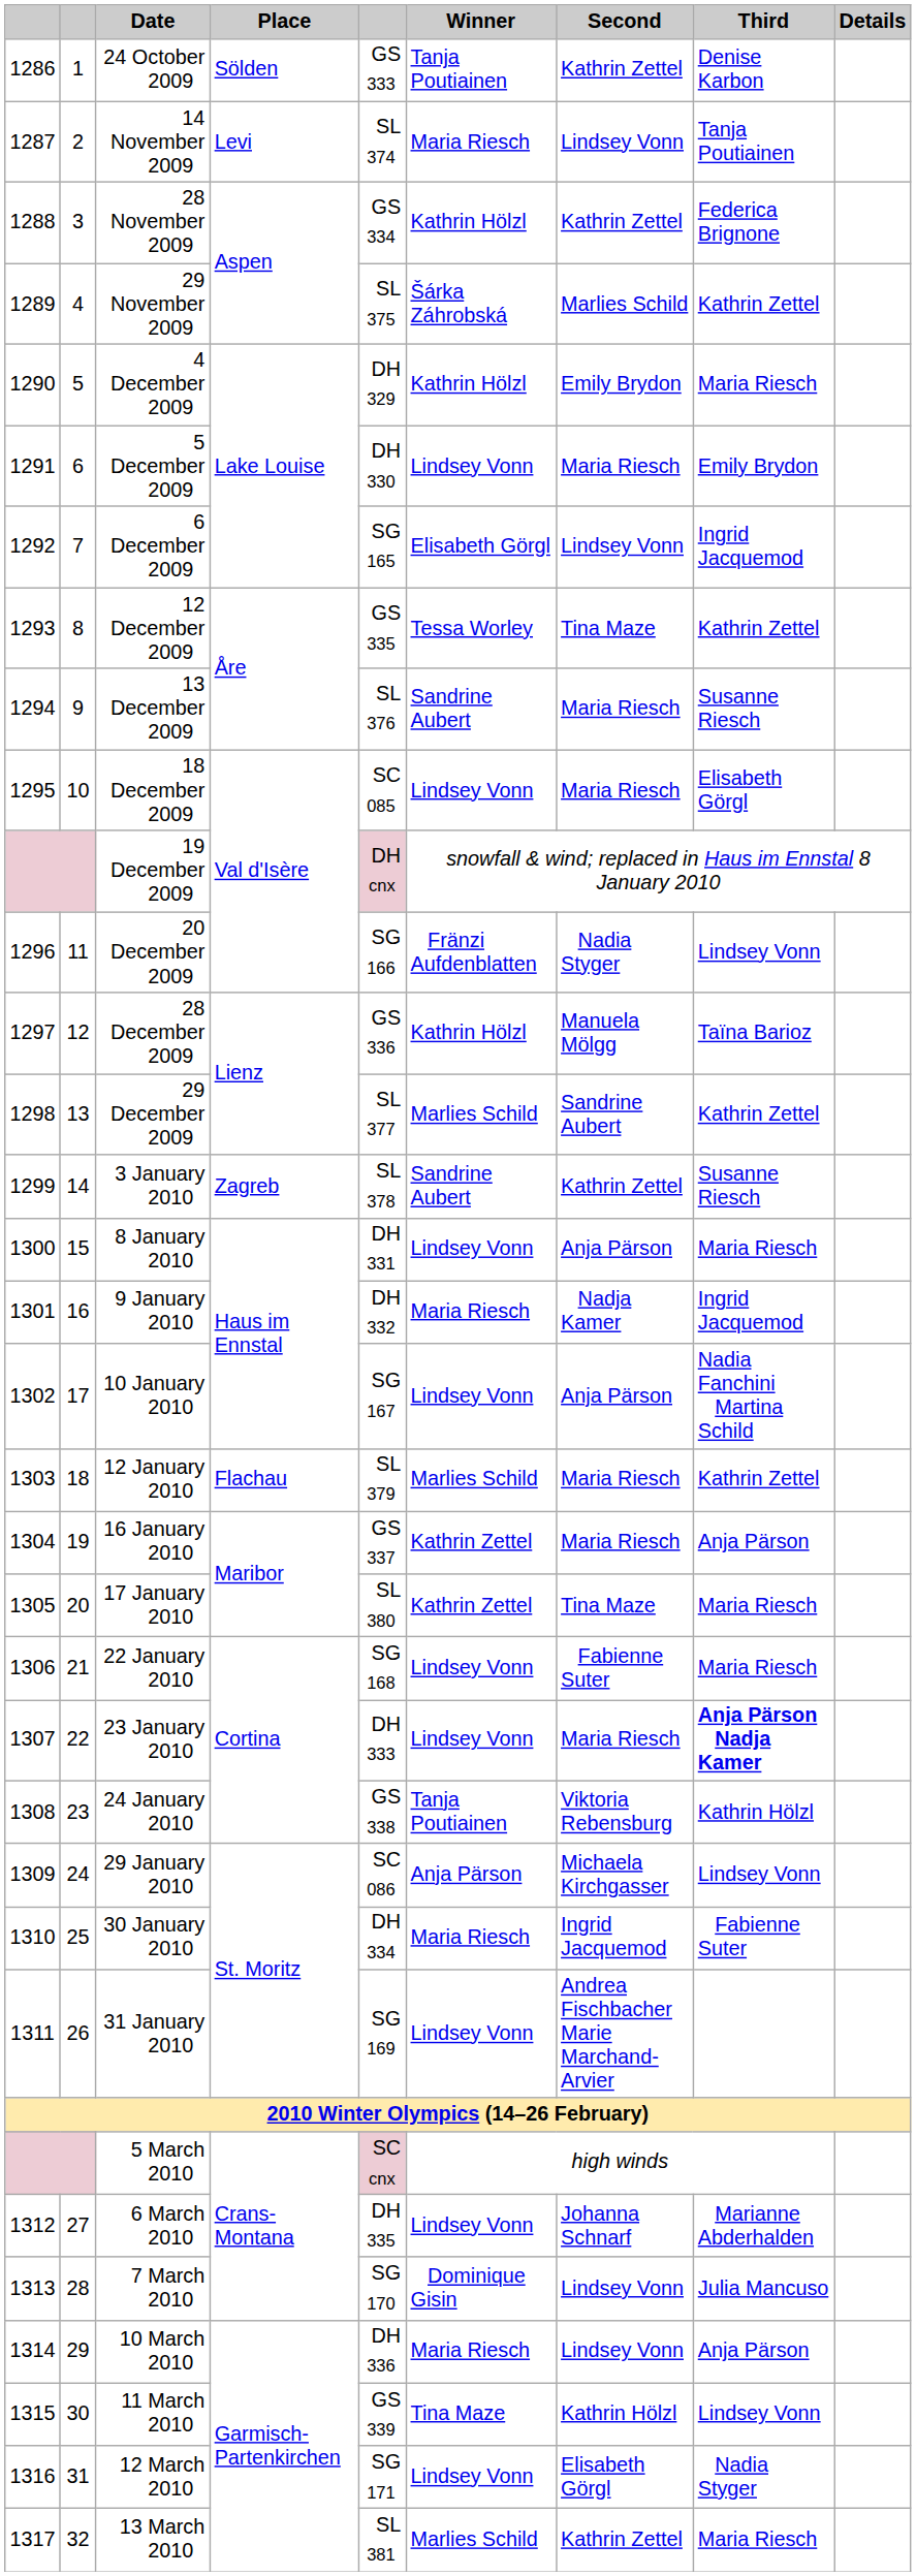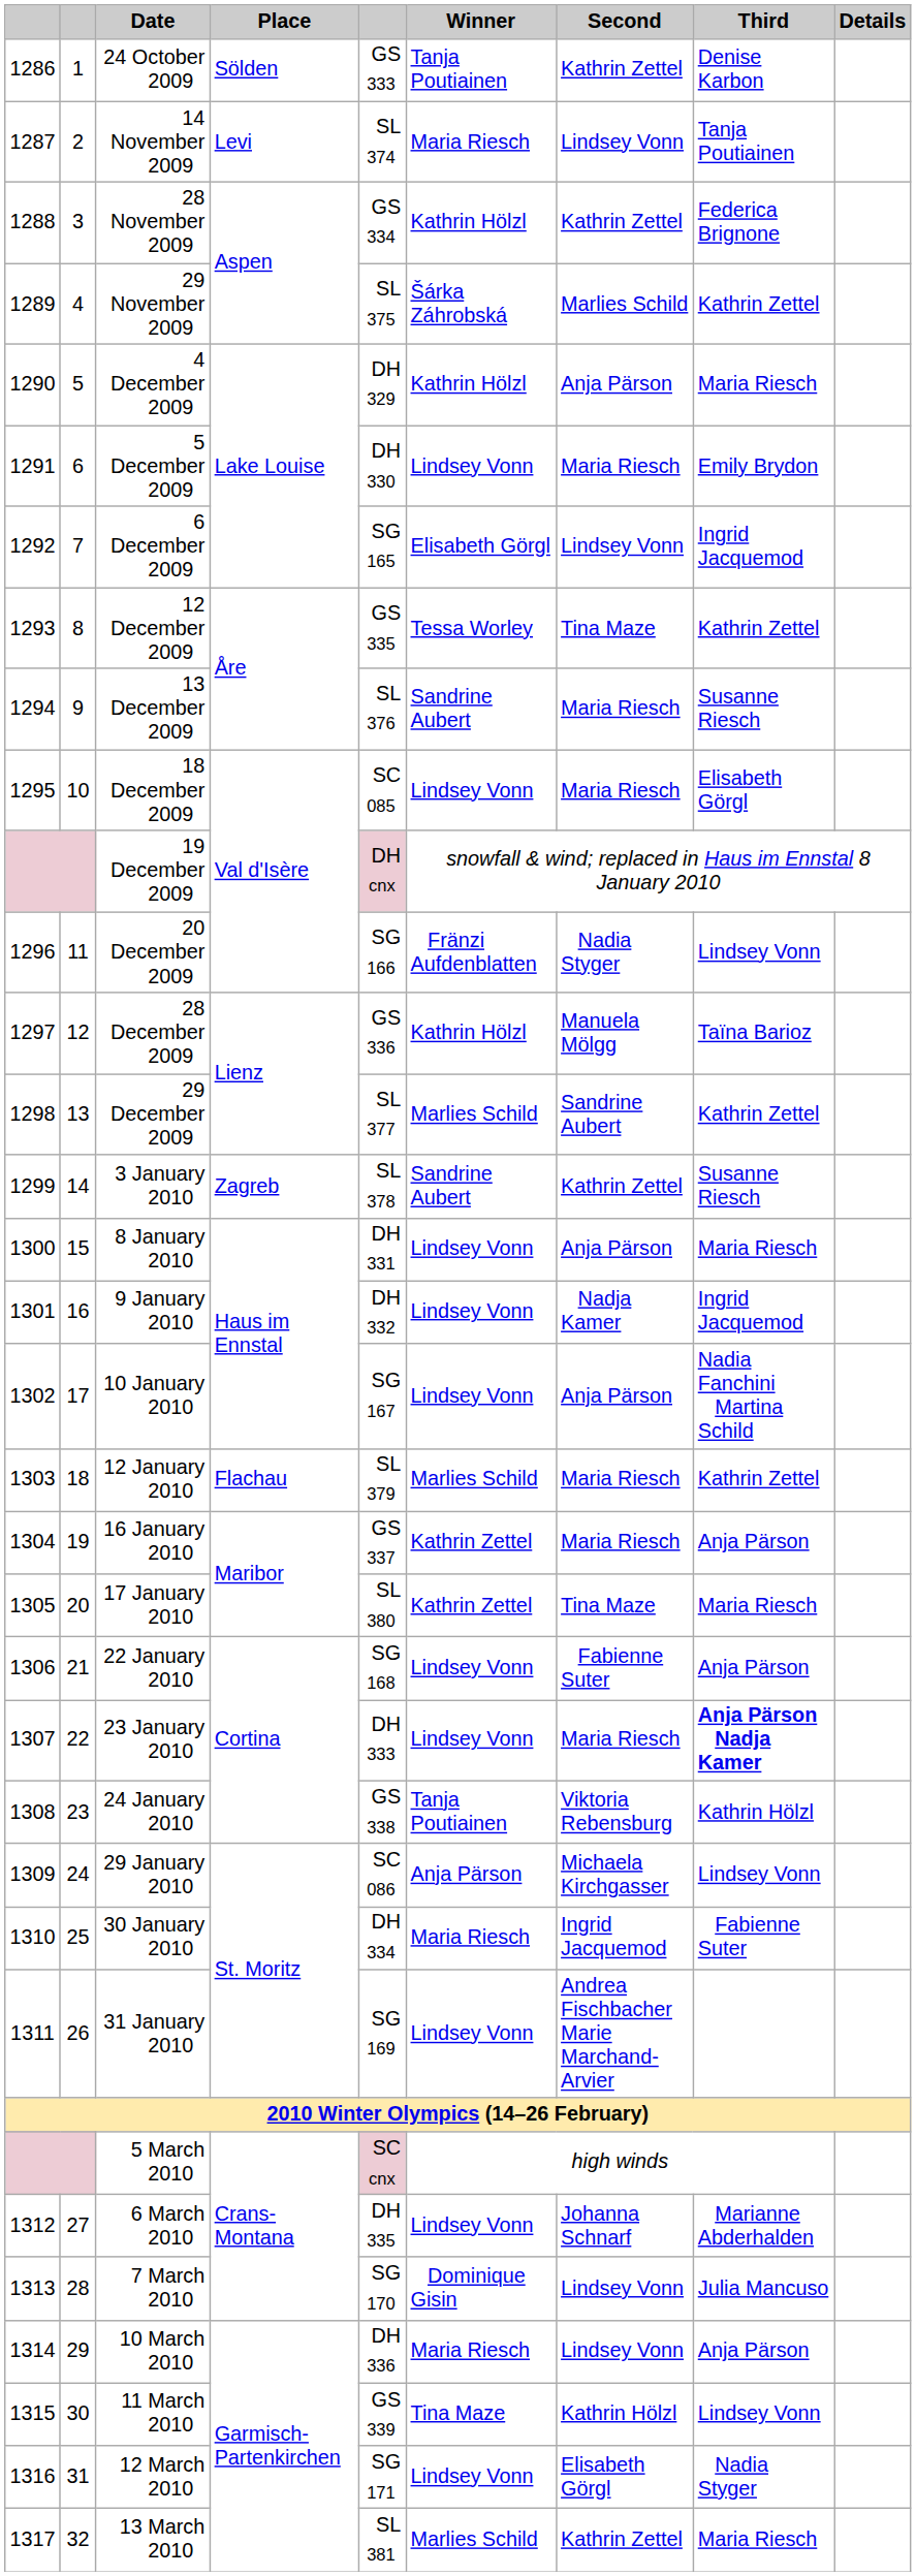 <table class="wikitable plainrowheaders" style="background:#fff; font-size:86%; line-height:16px; border:grey solid 1px; border-collapse:collapse;">
 <tr style="background:#ccc; text-align:center;">
 <td align="center" width="30"></td>
 <td align="center" width="40"></td>
 <td align="center" width="130"><strong>Date</strong></td>
 <td align="center" width="180"><strong>Place</strong></td>
 <td align="center" width="42"></td>
 <td align="center" width="185"><strong>Winner</strong></td>
 <td align="center" width="185"><strong>Second</strong></td>
 <td align="center" width="185"><strong>Third</strong></td>
 <td align="center" width="10"><strong>Details</strong></td>
 </tr>
 <tr>
 <td align=center>1286</td>
 <td align=center>1</td>
 <td align=right>24 October 2009  </td>
 <td> <a href='#'>Sölden</a></td>
 <td align=right>GS <sub>333</sub> </td>
 <td> <a href='#'>Tanja Poutiainen</a></td>
 <td> <a href='#'>Kathrin Zettel</a></td>
 <td> <a href='#'>Denise Karbon</a></td>
 <td></td>
 </tr>
 <tr>
 <td align=center>1287</td>
 <td align=center>2</td>
 <td align=right>14 November 2009  </td>
 <td> <a href='#'>Levi</a></td>
 <td align=right>SL <sub>374</sub> </td>
 <td> <a href='#'>Maria Riesch</a></td>
 <td> <a href='#'>Lindsey Vonn</a></td>
 <td> <a href='#'>Tanja Poutiainen</a></td>
 <td></td>
 </tr>
 <tr>
 <td align=center>1288</td>
 <td align=center>3</td>
 <td align=right>28 November 2009  </td>
 <td rowspan=2> <a href='#'>Aspen</a></td>
 <td align=right>GS <sub>334</sub> </td>
 <td> <a href='#'>Kathrin Hölzl</a></td>
 <td> <a href='#'>Kathrin Zettel</a></td>
 <td> <a href='#'>Federica Brignone</a></td>
 <td></td>
 </tr>
 <tr>
 <td align=center>1289</td>
 <td align=center>4</td>
 <td align=right>29 November 2009  </td>
 <td align=right>SL <sub>375</sub> </td>
 <td> <a href='#'>Šárka Záhrobská</a></td>
 <td> <a href='#'>Marlies Schild</a></td>
 <td> <a href='#'>Kathrin Zettel</a></td>
 <td></td>
 </tr>
 <tr>
 <td align=center>1290</td>
 <td align=center>5</td>
 <td align=right>4 December 2009  </td>
 <td rowspan=3> <a href='#'>Lake Louise</a></td>
 <td align=right>DH <sub>329</sub> </td>
 <td> <a href='#'>Kathrin Hölzl</a></td>
-<td> <a href='#'>Emily Brydon</a></td>
+<td> <a href='#'>Anja Pärson</a></td>
 <td> <a href='#'>Maria Riesch</a></td>
 <td></td>
 </tr>
 <tr>
 <td align=center>1291</td>
 <td align=center>6</td>
 <td align=right>5 December 2009  </td>
 <td align=right>DH <sub>330</sub> </td>
 <td> <a href='#'>Lindsey Vonn</a></td>
 <td> <a href='#'>Maria Riesch</a></td>
 <td> <a href='#'>Emily Brydon</a></td>
 <td></td>
 </tr>
 <tr>
 <td align=center>1292</td>
 <td align=center>7</td>
 <td align=right>6 December 2009  </td>
 <td align=right>SG <sub>165</sub> </td>
 <td> <a href='#'>Elisabeth Görgl</a></td>
 <td> <a href='#'>Lindsey Vonn</a></td>
 <td> <a href='#'>Ingrid Jacquemod</a></td>
 <td></td>
 </tr>
 <tr>
 <td align=center>1293</td>
 <td align=center>8</td>
 <td align=right>12 December 2009  </td>
 <td rowspan=2> <a href='#'>Åre</a></td>
 <td align=right>GS <sub>335</sub> </td>
 <td> <a href='#'>Tessa Worley</a></td>
 <td> <a href='#'>Tina Maze</a></td>
 <td> <a href='#'>Kathrin Zettel</a></td>
 <td></td>
 </tr>
 <tr>
 <td align=center>1294</td>
 <td align=center>9</td>
 <td align=right>13 December 2009  </td>
 <td align=right>SL <sub>376</sub> </td>
 <td> <a href='#'>Sandrine Aubert</a></td>
 <td> <a href='#'>Maria Riesch</a></td>
 <td> <a href='#'>Susanne Riesch</a></td>
 <td></td>
 </tr>
 <tr>
 <td align=center>1295</td>
 <td align=center>10</td>
 <td align=right>18 December 2009  </td>
 <td rowspan=3> <a href='#'>Val d'Isère</a></td>
 <td align=right>SC <sub>085</sub> </td>
 <td> <a href='#'>Lindsey Vonn</a></td>
 <td> <a href='#'>Maria Riesch</a></td>
 <td> <a href='#'>Elisabeth Görgl</a></td>
 <td></td>
 </tr>
 <tr>
 <td colspan=2 bgcolor="EDCCD5"></td>
 <td align=right>19 December 2009  </td>
 <td align=right bgcolor="EDCCD5">DH <sub>cnx</sub> </td>
 <td align=center colspan=4><em>snowfall & wind; replaced in <a href='#'>Haus im Ennstal</a> 8 January 2010</em></td>
 </tr>
 <tr>
 <td align=center>1296</td>
 <td align=center>11</td>
 <td align=right>20 December 2009  </td>
 <td align=right>SG <sub>166</sub> </td>
 <td>   <a href='#'>Fränzi Aufdenblatten</a></td>
 <td>   <a href='#'>Nadia Styger</a></td>
 <td> <a href='#'>Lindsey Vonn</a></td>
 <td></td>
 </tr>
 <tr>
 <td align=center>1297</td>
 <td align=center>12</td>
 <td align=right>28 December 2009  </td>
 <td rowspan=2> <a href='#'>Lienz</a></td>
 <td align=right>GS <sub>336</sub> </td>
 <td> <a href='#'>Kathrin Hölzl</a></td>
 <td> <a href='#'>Manuela Mölgg</a></td>
 <td> <a href='#'>Taïna Barioz</a></td>
 <td></td>
 </tr>
 <tr>
 <td align=center>1298</td>
 <td align=center>13</td>
 <td align=right>29 December 2009  </td>
 <td align=right>SL <sub>377</sub> </td>
 <td> <a href='#'>Marlies Schild</a></td>
 <td> <a href='#'>Sandrine Aubert</a></td>
 <td> <a href='#'>Kathrin Zettel</a></td>
 <td></td>
 </tr>
 <tr>
 <td align=center>1299</td>
 <td align=center>14</td>
 <td align=right>3 January 2010  </td>
 <td> <a href='#'>Zagreb</a></td>
 <td align=right>SL <sub>378</sub> </td>
 <td> <a href='#'>Sandrine Aubert</a></td>
 <td> <a href='#'>Kathrin Zettel</a></td>
 <td> <a href='#'>Susanne Riesch</a></td>
 <td></td>
 </tr>
 <tr>
 <td align=center>1300</td>
 <td align=center>15</td>
 <td align=right><small></small>8 January 2010  </td>
 <td rowspan=3> <a href='#'>Haus im Ennstal</a></td>
 <td align=right>DH <sub>331</sub> </td>
 <td> <a href='#'>Lindsey Vonn</a></td>
 <td> <a href='#'>Anja Pärson</a></td>
 <td> <a href='#'>Maria Riesch</a></td>
 <td></td>
 </tr>
 <tr>
 <td align=center>1301</td>
 <td align=center>16</td>
 <td align=right>9 January 2010  </td>
 <td align=right>DH <sub>332</sub> </td>
-<td> <a href='#'>Maria Riesch</a></td>
+<td> <a href='#'>Lindsey Vonn</a></td>
 <td>   <a href='#'>Nadja Kamer</a></td>
 <td> <a href='#'>Ingrid Jacquemod</a></td>
 <td></td>
 </tr>
 <tr>
 <td align=center>1302</td>
 <td align=center>17</td>
 <td align=right>10 January 2010  </td>
 <td align=right>SG <sub>167</sub> </td>
 <td> <a href='#'>Lindsey Vonn</a></td>
 <td> <a href='#'>Anja Pärson</a></td>
 <td> <a href='#'>Nadia Fanchini</a><br>   <a href='#'>Martina Schild</a></td>
 <td></td>
 </tr>
 <tr>
 <td align=center>1303</td>
 <td align=center>18</td>
 <td align=right>12 January 2010  </td>
 <td> <a href='#'>Flachau</a></td>
 <td align=right>SL <sub>379</sub> </td>
 <td> <a href='#'>Marlies Schild</a></td>
 <td> <a href='#'>Maria Riesch</a></td>
 <td> <a href='#'>Kathrin Zettel</a></td>
 <td></td>
 </tr>
 <tr>
 <td align=center>1304</td>
 <td align=center>19</td>
 <td align=right>16 January 2010  </td>
 <td rowspan=2> <a href='#'>Maribor</a></td>
 <td align=right>GS <sub>337</sub> </td>
 <td> <a href='#'>Kathrin Zettel</a></td>
 <td> <a href='#'>Maria Riesch</a></td>
 <td> <a href='#'>Anja Pärson</a></td>
 <td></td>
 </tr>
 <tr>
 <td align=center>1305</td>
 <td align=center>20</td>
 <td align=right>17 January 2010  </td>
 <td align=right>SL <sub>380</sub> </td>
 <td> <a href='#'>Kathrin Zettel</a></td>
 <td> <a href='#'>Tina Maze</a></td>
 <td> <a href='#'>Maria Riesch</a></td>
 <td></td>
 </tr>
 <tr>
 <td align=center>1306</td>
 <td align=center>21</td>
 <td align=right>22 January 2010  </td>
 <td rowspan=3> <a href='#'>Cortina</a></td>
 <td align=right>SG <sub>168</sub> </td>
 <td> <a href='#'>Lindsey Vonn</a></td>
 <td>   <a href='#'>Fabienne Suter</a></td>
-<td> <a href='#'>Maria Riesch</a></td>
+<td> <a href='#'>Anja Pärson</a></td>
 <td></td>
 </tr>
 <tr>
 <td align=center>1307</td>
 <td align=center>22</td>
 <td align=right>23 January 2010  </td>
 <td align=right>DH <sub>333</sub> </td>
 <td> <a href='#'>Lindsey Vonn</a></td>
 <td> <a href='#'>Maria Riesch</a></td>
 <td><strong> <a href='#'>Anja Pärson</a><br>    <a href='#'>Nadja Kamer</a></strong></td>
 <td></td>
 </tr>
 <tr>
 <td align=center>1308</td>
 <td align=center>23</td>
 <td align=right>24 January 2010  </td>
 <td align=right>GS <sub>338</sub> </td>
 <td> <a href='#'>Tanja Poutiainen</a></td>
 <td> <a href='#'>Viktoria Rebensburg</a></td>
 <td> <a href='#'>Kathrin Hölzl</a></td>
 <td></td>
 </tr>
 <tr>
 <td align=center>1309</td>
 <td align=center>24</td>
 <td align=right>29 January 2010  </td>
 <td rowspan=3> <a href='#'>St. Moritz</a></td>
 <td align=right>SC <sub>086</sub> </td>
 <td> <a href='#'>Anja Pärson</a></td>
 <td> <a href='#'>Michaela Kirchgasser</a></td>
 <td> <a href='#'>Lindsey Vonn</a></td>
 <td></td>
 </tr>
 <tr>
 <td align=center>1310</td>
 <td align=center>25</td>
 <td align=right>30 January 2010  </td>
 <td align=right>DH <sub>334</sub> </td>
 <td> <a href='#'>Maria Riesch</a></td>
 <td> <a href='#'>Ingrid Jacquemod</a></td>
 <td>   <a href='#'>Fabienne Suter</a></td>
 <td></td>
 </tr>
 <tr>
 <td align=center>1311</td>
 <td align=center>26</td>
 <td align=right>31 January 2010  </td>
 <td align=right>SG <sub>169</sub> </td>
 <td> <a href='#'>Lindsey Vonn</a></td>
 <td> <a href='#'>Andrea Fischbacher</a><br> <a href='#'>Marie Marchand-Arvier</a></td>
 <td></td>
 <td></td>
 </tr>
 <tr style="background:#FFEBAD">
 <td colspan="9" style="text-align:center;"><strong><a href='#'>2010 Winter Olympics</a> (14–26 February)</strong></td>
 </tr>
 <tr>
 <td colspan=2 bgcolor="EDCCD5"></td>
 <td align=right>5 March 2010  </td>
 <td rowspan=3> <a href='#'>Crans-Montana</a></td>
 <td align=right bgcolor="EDCCD5">SC <sub>cnx</sub> </td>
 <td align=center colspan=3><em>high winds </em></td>
 <td></td>
 </tr>
 <tr>
 <td align=center>1312</td>
 <td align=center>27</td>
 <td align=right>6 March 2010  </td>
 <td align=right>DH <sub>335</sub> </td>
 <td> <a href='#'>Lindsey Vonn</a></td>
 <td> <a href='#'>Johanna Schnarf</a></td>
 <td>   <a href='#'>Marianne Abderhalden</a></td>
 <td></td>
 </tr>
 <tr>
 <td align=center>1313</td>
 <td align=center>28</td>
 <td align=right>7 March 2010  </td>
 <td align=right>SG <sub>170</sub> </td>
 <td>   <a href='#'>Dominique Gisin</a></td>
 <td> <a href='#'>Lindsey Vonn</a></td>
 <td> <a href='#'>Julia Mancuso</a></td>
 <td></td>
 </tr>
 <tr>
 <td align=center>1314</td>
 <td align=center>29</td>
 <td align=right>10 March 2010  </td>
 <td rowspan=4> <a href='#'>Garmisch-Partenkirchen</a></td>
 <td align=right>DH <sub>336</sub> </td>
 <td> <a href='#'>Maria Riesch</a></td>
 <td> <a href='#'>Lindsey Vonn</a></td>
 <td> <a href='#'>Anja Pärson</a></td>
 <td></td>
 </tr>
 <tr>
 <td align=center>1315</td>
 <td align=center>30</td>
 <td align=right>11 March 2010  </td>
 <td align=right>GS <sub>339</sub> </td>
 <td> <a href='#'>Tina Maze</a></td>
 <td> <a href='#'>Kathrin Hölzl</a></td>
 <td> <a href='#'>Lindsey Vonn</a></td>
 <td></td>
 </tr>
 <tr>
 <td align=center>1316</td>
 <td align=center>31</td>
 <td align=right>12 March 2010  </td>
 <td align=right>SG <sub>171</sub> </td>
 <td> <a href='#'>Lindsey Vonn</a></td>
 <td> <a href='#'>Elisabeth Görgl</a></td>
 <td>   <a href='#'>Nadia Styger</a></td>
 <td></td>
 </tr>
 <tr>
 <td align=center>1317</td>
 <td align=center>32</td>
 <td align=right>13 March 2010  </td>
 <td align=right>SL <sub>381</sub> </td>
 <td> <a href='#'>Marlies Schild</a></td>
 <td> <a href='#'>Kathrin Zettel</a></td>
 <td> <a href='#'>Maria Riesch</a></td>
 <td></td>
 </tr>
 </table>
